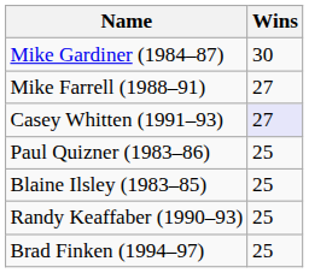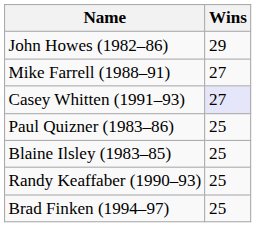 <table class="wikitable">
 <tr>
 <th>Name</th>
 <th>Wins</th>
 </tr>
 <tr>
-<td><a href='#'>Mike Gardiner</a> (1984–87)</td>
-<td>30</td>
+<td>John Howes (1982–86)</td>
+<td>29</td>
 </tr>
 <tr>
 <td>Mike Farrell (1988–91)</td>
 <td>27</td>
 </tr>
 <tr>
 <td>Casey Whitten (1991–93)</td>
 <td style="background: lavender;">27</td>
 </tr>
 <tr>
 <td>Paul Quizner (1983–86)</td>
 <td>25</td>
 </tr>
 <tr>
 <td>Blaine Ilsley (1983–85)</td>
 <td>25</td>
 </tr>
 <tr>
 <td>Randy Keaffaber (1990–93)</td>
 <td>25</td>
 </tr>
 <tr>
 <td>Brad Finken (1994–97)</td>
 <td>25</td>
 </tr>
 </table>
